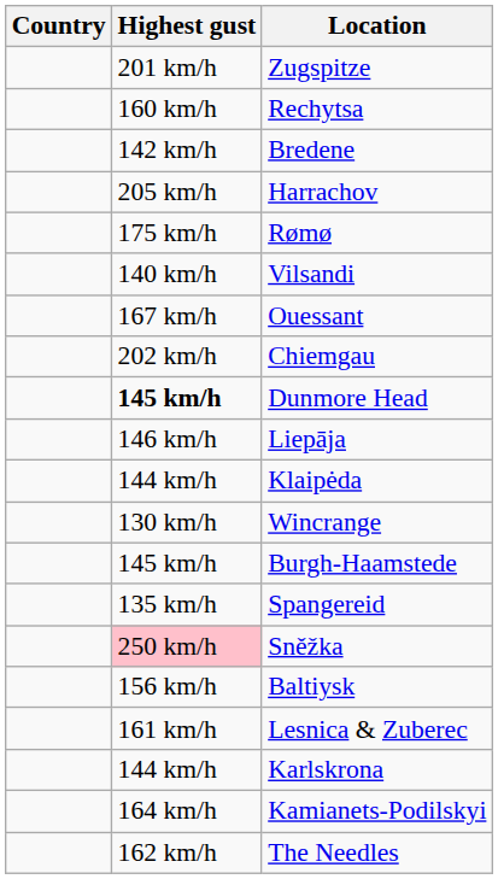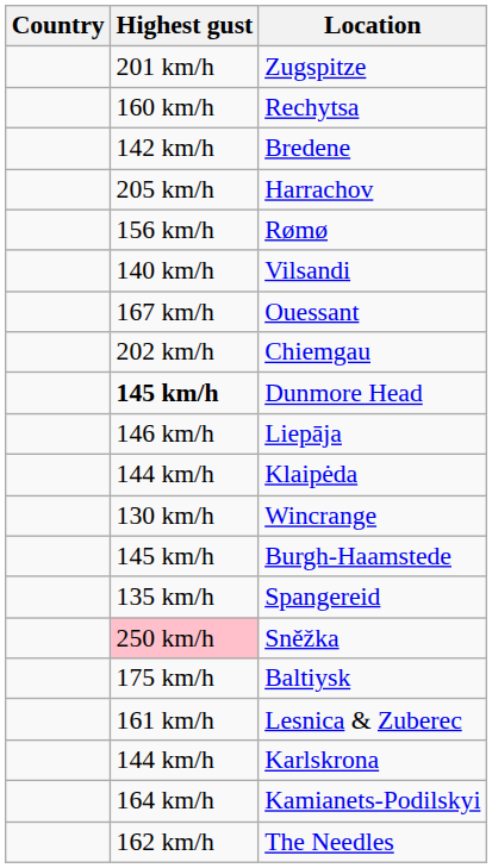 <table class="wikitable sortable">
 <tr>
 <th>Country</th>
 <th>Highest gust</th>
 <th>Location</th>
 </tr>
 <tr>
 <td></td>
 <td>201 km/h</td>
 <td><a href='#'>Zugspitze</a></td>
 </tr>
 <tr>
 <td></td>
 <td>160 km/h</td>
 <td><a href='#'>Rechytsa</a></td>
 </tr>
 <tr>
 <td></td>
 <td>142 km/h</td>
 <td><a href='#'>Bredene</a></td>
 </tr>
 <tr>
 <td></td>
 <td>205 km/h</td>
 <td><a href='#'>Harrachov</a></td>
 </tr>
 <tr>
 <td></td>
-<td>175 km/h</td>
+<td>156 km/h</td>
 <td><a href='#'>Rømø</a></td>
 </tr>
 <tr>
 <td></td>
 <td>140 km/h</td>
 <td><a href='#'>Vilsandi</a></td>
 </tr>
 <tr>
 <td></td>
 <td>167 km/h</td>
 <td><a href='#'>Ouessant</a></td>
 </tr>
 <tr>
 <td></td>
 <td>202 km/h</td>
 <td><a href='#'>Chiemgau</a></td>
 </tr>
 <tr>
 <td></td>
 <td><strong>145 km/h</strong></td>
 <td><a href='#'>Dunmore Head</a></td>
 </tr>
 <tr>
 <td></td>
 <td>146 km/h</td>
 <td><a href='#'>Liepāja</a></td>
 </tr>
 <tr>
 <td></td>
 <td>144 km/h</td>
 <td><a href='#'>Klaipėda</a></td>
 </tr>
 <tr>
 <td></td>
 <td>130 km/h</td>
 <td><a href='#'>Wincrange</a></td>
 </tr>
 <tr>
 <td></td>
 <td>145 km/h</td>
 <td><a href='#'>Burgh-Haamstede</a></td>
 </tr>
 <tr>
 <td></td>
 <td>135 km/h</td>
 <td><a href='#'>Spangereid</a></td>
 </tr>
 <tr>
 <td></td>
 <td style="background: pink;">250 km/h</td>
 <td><a href='#'>Sněžka</a></td>
 </tr>
 <tr>
 <td></td>
-<td>156 km/h</td>
+<td>175 km/h</td>
 <td><a href='#'>Baltiysk</a></td>
 </tr>
 <tr>
 <td></td>
 <td>161 km/h</td>
 <td><a href='#'>Lesnica</a> & <a href='#'>Zuberec</a></td>
 </tr>
 <tr>
 <td></td>
 <td>144 km/h</td>
 <td><a href='#'>Karlskrona</a></td>
 </tr>
 <tr>
 <td></td>
 <td>164 km/h</td>
 <td><a href='#'>Kamianets-Podilskyi</a></td>
 </tr>
 <tr>
 <td></td>
 <td>162 km/h</td>
 <td><a href='#'>The Needles</a></td>
 </tr>
 </table>
